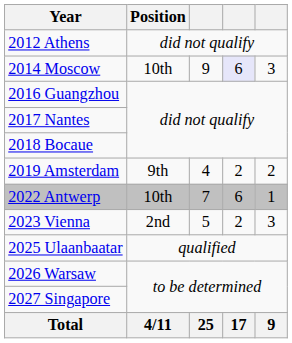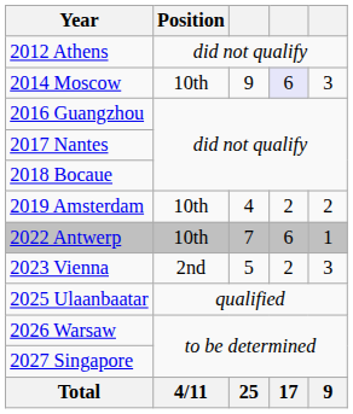 <table class="wikitable" style="text-align: center;">
 <tr>
 <th>Year</th>
 <th>Position</th>
 <th width=25px></th>
 <th width=25px></th>
 <th width=25px></th>
 </tr>
 <tr>
 <td style="text-align:left;"> <a href='#'>2012 Athens</a></td>
 <td colspan=4><em>did not qualify</em></td>
 </tr>
 <tr>
 <td style="text-align:left;"> <a href='#'>2014 Moscow</a></td>
 <td>10th</td>
 <td>9</td>
 <td style="background: lavender;">6</td>
 <td>3</td>
 </tr>
 <tr>
 <td style="text-align:left;"> <a href='#'>2016 Guangzhou</a></td>
 <td colspan=4 rowspan=3><em>did not qualify</em></td>
 </tr>
 <tr>
 <td style="text-align:left;"> <a href='#'>2017 Nantes</a></td>
 </tr>
 <tr>
 <td style="text-align:left;"> <a href='#'>2018 Bocaue</a></td>
 </tr>
 <tr>
 <td style="text-align:left;"> <a href='#'>2019 Amsterdam</a></td>
-<td>9th</td>
+<td>10th</td>
 <td>4</td>
 <td>2</td>
 <td>2</td>
 </tr>
 <tr bgcolor=silver>
 <td style="text-align:left;"> <a href='#'>2022 Antwerp</a></td>
 <td>10th</td>
 <td>7</td>
 <td>6</td>
 <td>1</td>
 </tr>
 <tr>
 <td style="text-align:left;"> <a href='#'>2023 Vienna</a></td>
 <td>2nd</td>
 <td>5</td>
 <td>2</td>
 <td>3</td>
 </tr>
 <tr>
 <td style="text-align:left;"> <a href='#'>2025 Ulaanbaatar</a></td>
 <td colspan=4><em>qualified</em></td>
 </tr>
 <tr>
 <td style="text-align:left;"> <a href='#'>2026 Warsaw</a></td>
 <td colspan=4 rowspan=2><em>to be determined</em></td>
 </tr>
 <tr>
 <td style="text-align:left;"> <a href='#'>2027 Singapore</a></td>
 </tr>
 <tr>
 <th>Total</th>
 <th>4/11</th>
 <th>25</th>
 <th>17</th>
 <th>9</th>
 </tr>
 </table>
